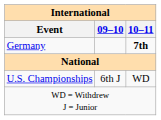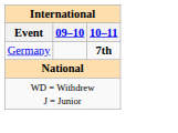 <table class="wikitable" style="text-align:center">
 <tr>
 <th colspan="3" style="background-color: #ffdead; " align="center">International</th>
 </tr>
 <tr>
 <th>Event</th>
 <th><a href='#'>09–10</a></th>
 <th><a href='#'>10–11</a></th>
 </tr>
 <tr>
 <td align=left> <a href='#'>Germany</a></td>
 <td></td>
 <td><strong>7th</strong></td>
 </tr>
 <tr>
 <th colspan="3" style="background-color: #ffdead; " align="center">National</th>
 </tr>
 <tr>
-<td align=left><a href='#'>U.S. Championships</a></td>
-<td>6th J</td>
-<td>WD</td>
-</tr>
-<tr>
 <td colspan="3" align="center"><small> WD = Withdrew <br>J = Junior </small></td>
 </tr>
 </table>
